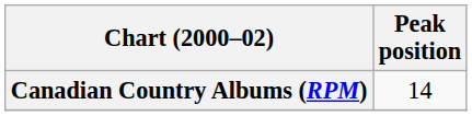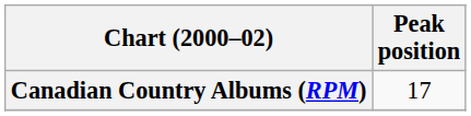 <table class="wikitable sortable plainrowheaders" style="text-align:center">
 <tr>
 <th scope="col">Chart (2000–02)</th>
 <th scope="col">Peak<br> position</th>
 </tr>
 <tr>
 <th scope="row">Canadian Country Albums (<em><a href='#'>RPM</a></em>)</th>
-<td>14</td>
+<td>17</td>
 </tr>
 <tr>
 </tr>
 <tr>
 </tr>
 </table>
